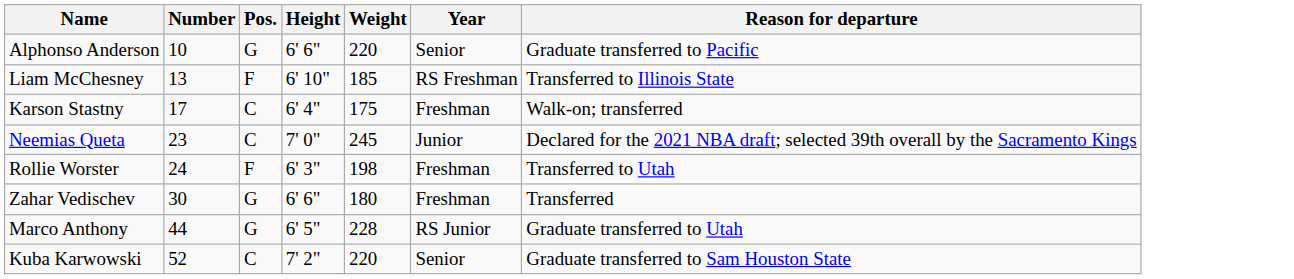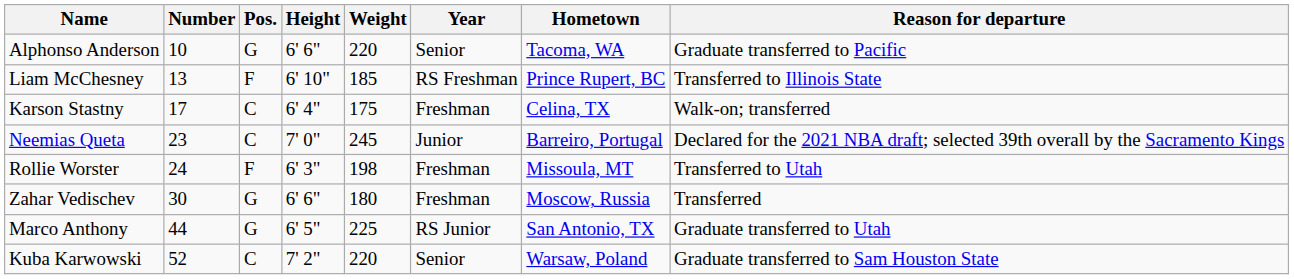 <table class="wikitable sortable" border="1">
 <tr>
 <th>Name</th>
 <th>Number</th>
 <th>Pos.</th>
 <th>Height</th>
 <th>Weight</th>
 <th>Year</th>
+<th>Hometown</th>
 <th class="unsortable">Reason for departure</th>
 </tr>
 <tr>
 <td>Alphonso Anderson</td>
 <td>10</td>
 <td>G</td>
 <td>6' 6"</td>
 <td>220</td>
 <td>Senior</td>
+<td><a href='#'>Tacoma, WA</a></td>
 <td>Graduate transferred to <a href='#'>Pacific</a></td>
 </tr>
 <tr>
 <td>Liam McChesney</td>
 <td>13</td>
 <td>F</td>
 <td>6' 10"</td>
 <td>185</td>
 <td>RS Freshman</td>
+<td><a href='#'>Prince Rupert, BC</a></td>
 <td>Transferred to <a href='#'>Illinois State</a></td>
 </tr>
 <tr>
 <td>Karson Stastny</td>
 <td>17</td>
 <td>C</td>
 <td>6' 4"</td>
 <td>175</td>
 <td>Freshman</td>
+<td><a href='#'>Celina, TX</a></td>
 <td>Walk-on; transferred</td>
 </tr>
 <tr>
 <td><a href='#'>Neemias Queta</a></td>
 <td>23</td>
 <td>C</td>
 <td>7' 0"</td>
 <td>245</td>
 <td>Junior</td>
+<td><a href='#'>Barreiro, Portugal</a></td>
 <td>Declared for the <a href='#'>2021 NBA draft</a>; selected 39th overall by the <a href='#'>Sacramento Kings</a></td>
 </tr>
 <tr>
 <td>Rollie Worster</td>
 <td>24</td>
 <td>F</td>
 <td>6' 3"</td>
 <td>198</td>
 <td>Freshman</td>
+<td><a href='#'>Missoula, MT</a></td>
 <td>Transferred to <a href='#'>Utah</a></td>
 </tr>
 <tr>
 <td>Zahar Vedischev</td>
 <td>30</td>
 <td>G</td>
 <td>6' 6"</td>
 <td>180</td>
 <td>Freshman</td>
+<td><a href='#'>Moscow, Russia</a></td>
 <td>Transferred</td>
 </tr>
 <tr>
 <td>Marco Anthony</td>
 <td>44</td>
 <td>G</td>
 <td>6' 5"</td>
-<td>228</td>
+<td>225</td>
 <td>RS Junior</td>
+<td><a href='#'>San Antonio, TX</a></td>
 <td>Graduate transferred to <a href='#'>Utah</a></td>
 </tr>
 <tr>
 <td>Kuba Karwowski</td>
 <td>52</td>
 <td>C</td>
 <td>7' 2"</td>
 <td>220</td>
 <td>Senior</td>
+<td><a href='#'>Warsaw, Poland</a></td>
 <td>Graduate transferred to <a href='#'>Sam Houston State</a></td>
 </tr>
 </table>
